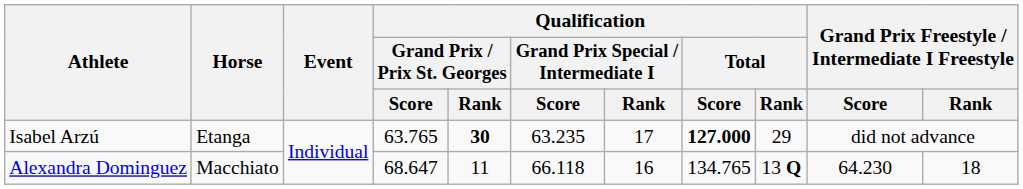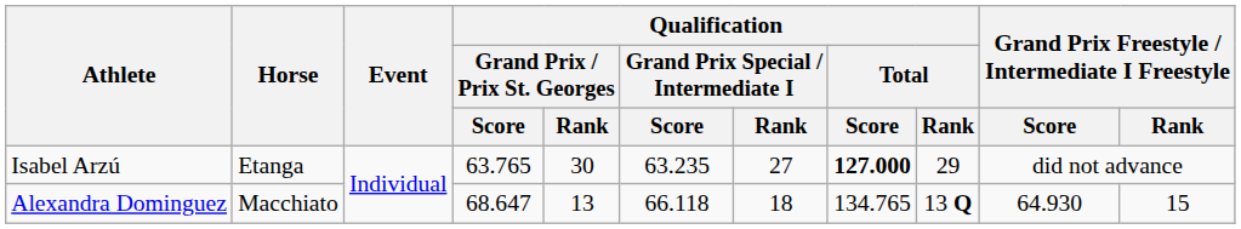 <table class=wikitable style=font-size:90%;text-align:center>
 <tr>
 <th rowspan=3>Athlete</th>
 <th rowspan=3>Horse</th>
 <th rowspan=3>Event</th>
 <th colspan=6>Qualification</th>
 <th colspan=2 rowspan=2>Grand Prix Freestyle /<br>Intermediate I Freestyle</th>
 </tr>
 <tr style=font-size:95%>
 <th colspan=2>Grand Prix /<br>Prix St. Georges</th>
 <th colspan=2>Grand Prix Special /<br>Intermediate I</th>
 <th colspan=2>Total</th>
 </tr>
 <tr style=font-size:95%>
 <th>Score</th>
 <th>Rank</th>
 <th>Score</th>
 <th>Rank</th>
 <th>Score</th>
 <th>Rank</th>
 <th>Score</th>
 <th>Rank</th>
 </tr>
 <tr>
 <td align=left>Isabel Arzú</td>
 <td align=left>Etanga</td>
 <td align=left rowspan=2><a href='#'>Individual</a></td>
 <td>63.765</td>
-<td><strong>30</strong></td>
+<td>30</td>
 <td>63.235</td>
-<td>17</td>
+<td>27</td>
 <td><strong>127.000</strong></td>
 <td>29</td>
 <td colspan=2>did not advance</td>
 </tr>
 <tr>
 <td align=left><a href='#'>Alexandra Dominguez</a></td>
 <td align=left>Macchiato</td>
 <td>68.647</td>
-<td>11</td>
+<td>13</td>
 <td>66.118</td>
-<td>16</td>
+<td>18</td>
 <td>134.765</td>
 <td>13 <strong>Q</strong></td>
-<td>64.230</td>
-<td>18</td>
+<td>64.930</td>
+<td>15</td>
 </tr>
 </table>
